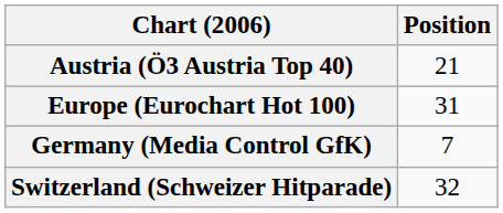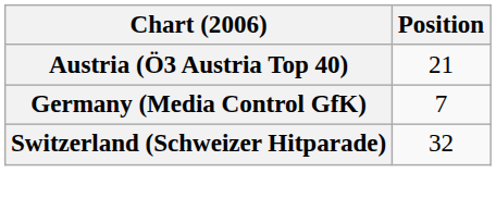 <table class="wikitable sortable plainrowheaders" style="text-align:center">
 <tr>
 <th>Chart (2006)</th>
 <th>Position</th>
 </tr>
 <tr>
 <th scope="row">Austria (Ö3 Austria Top 40)</th>
 <td>21</td>
 </tr>
 <tr>
-<th scope="row">Europe (Eurochart Hot 100)</th>
-<td>31</td>
-</tr>
-<tr>
 <th scope="row">Germany (Media Control GfK)</th>
 <td>7</td>
 </tr>
 <tr>
 <th scope="row">Switzerland (Schweizer Hitparade)</th>
 <td>32</td>
 </tr>
 </table>
